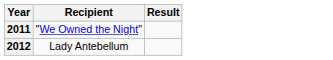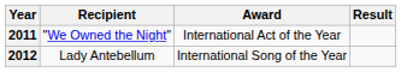 <table class="wikitable" style="text-align:center">
 <tr>
 <th>Year</th>
 <th>Recipient</th>
+<th>Award</th>
 <th>Result</th>
 </tr>
 <tr>
 <th>2011</th>
 <td>"<a href='#'>We Owned the Night</a>"</td>
+<td>International Act of the Year</td>
 <td></td>
 </tr>
 <tr>
 <th>2012</th>
 <td>Lady Antebellum</td>
+<td>International Song of the Year</td>
 <td></td>
 </tr>
 </table>
